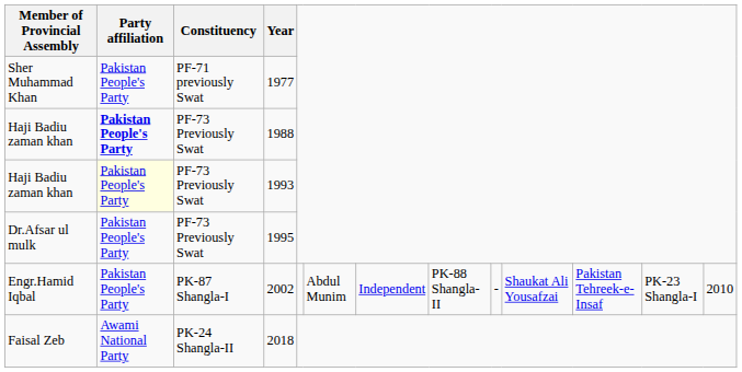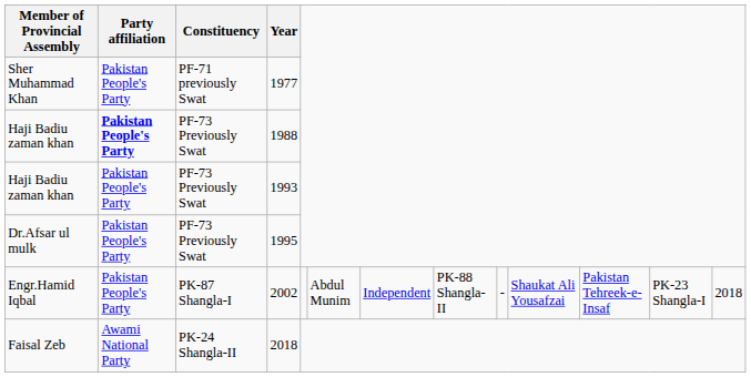 <table class="wikitable sortable">
 <tr>
 <th>Member of Provincial Assembly</th>
 <th>Party affiliation</th>
 <th>Constituency</th>
 <th>Year</th>
 </tr>
 <tr>
 <td>Sher Muhammad Khan</td>
 <td><a href='#'>Pakistan People's Party</a></td>
 <td>PF-71 previously Swat</td>
 <td>1977</td>
 </tr>
 <tr>
 <td>Haji Badiu zaman khan</td>
 <td><strong><a href='#'>Pakistan People's Party</a></strong></td>
 <td>PF-73 Previously Swat</td>
 <td>1988</td>
 </tr>
 <tr>
 <td>Haji Badiu zaman khan</td>
-<td style="background: lightyellow;"><a href='#'>Pakistan People's Party</a></td>
+<td><a href='#'>Pakistan People's Party</a></td>
 <td>PF-73 Previously Swat</td>
 <td>1993</td>
 </tr>
 <tr>
 <td>Dr.Afsar ul mulk</td>
 <td><a href='#'>Pakistan People's Party</a></td>
 <td>PF-73 Previously Swat</td>
 <td>1995</td>
 </tr>
 <tr>
 <td>Engr.Hamid Iqbal</td>
 <td><a href='#'>Pakistan People's Party</a></td>
 <td>PK-87 Shangla-I</td>
 <td>2002</td>
 <td></td>
 <td>Abdul Munim</td>
 <td><a href='#'>Independent</a></td>
 <td>PK-88 Shangla-II</td>
 <td 2013>-</td>
 <td><a href='#'>Shaukat Ali Yousafzai</a></td>
 <td><a href='#'>Pakistan Tehreek-e-Insaf</a></td>
 <td>PK-23 Shangla-I</td>
-<td>2010</td>
+<td>2018</td>
 </tr>
 <tr>
 <td>Faisal Zeb</td>
 <td><a href='#'>Awami National Party</a></td>
 <td>PK-24 Shangla-II</td>
 <td>2018</td>
 </tr>
 </table>
